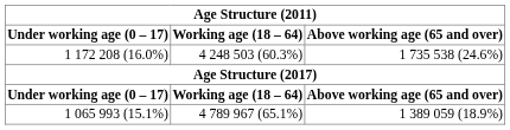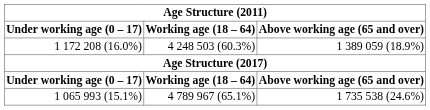 <table frame="box" rules="all" cellspacing="0" cellpadding="2px">
 <tr>
 <th colspan="4">Age Structure (2011)</th>
 </tr>
 <tr>
 <th>Under working age (0 – 17)</th>
 <th>Working age (18 – 64)</th>
 <th>Above working age (65 and over)</th>
 </tr>
 <tr style="text-align:right;">
 <td>1 172 208 (16.0%)</td>
 <td>4 248 503 (60.3%)</td>
-<td>1 735 538 (24.6%)</td>
+<td>1 389 059 (18.9%)</td>
 </tr>
 <tr>
 <th colspan="4">Age Structure (2017)</th>
 </tr>
 <tr>
 <th>Under working age (0 – 17)</th>
 <th>Working age (18 – 64)</th>
 <th>Above working age (65 and over)</th>
 </tr>
 <tr style="text-align:right;">
 <td>1 065 993 (15.1%)</td>
 <td>4 789 967 (65.1%)</td>
-<td>1 389 059 (18.9%)</td>
+<td>1 735 538 (24.6%)</td>
 </tr>
 </table>
